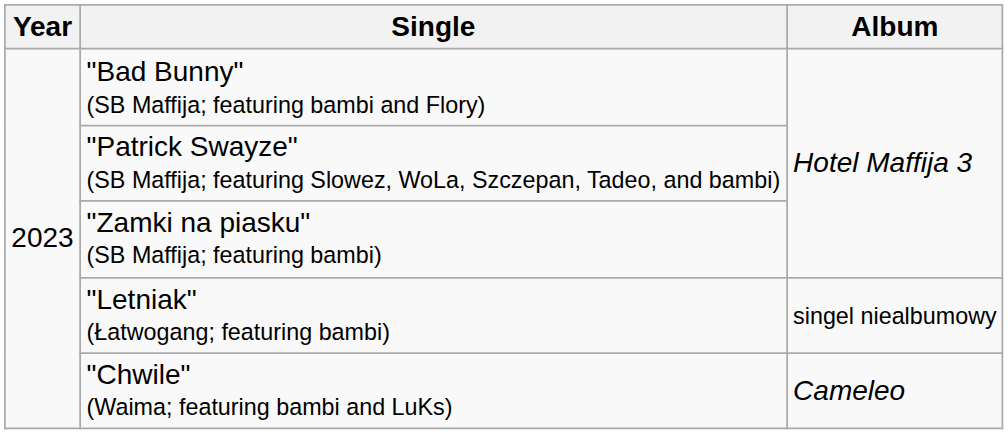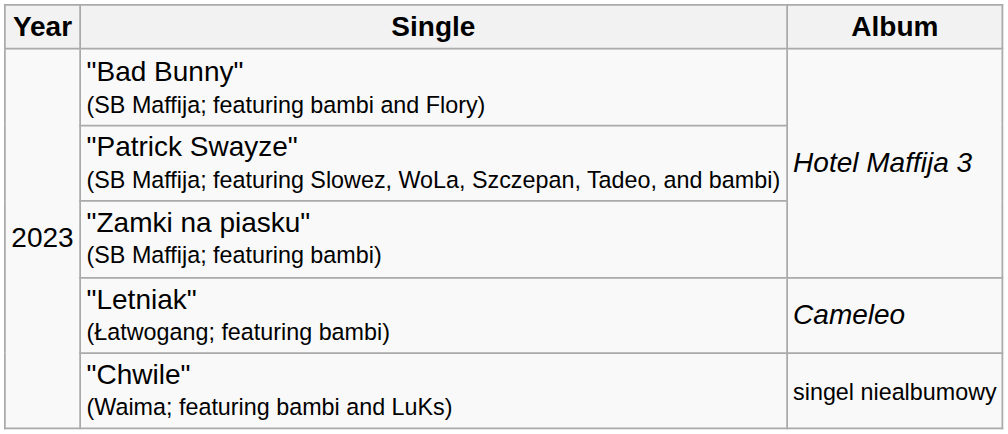 <table class="wikitable">
 <tr>
 <th>Year</th>
 <th>Single</th>
 <th>Album</th>
 </tr>
 <tr>
 <td rowspan="5">2023</td>
 <td>"Bad Bunny" <br><small>(SB Maffija; featuring bambi and Flory)</small></td>
 <td rowspan="3"><em>Hotel Maffija 3</em></td>
 </tr>
 <tr>
 <td>"Patrick Swayze" <br><small>(SB Maffija; featuring Slowez, WoLa, Szczepan, Tadeo, and bambi)</small></td>
 </tr>
 <tr>
 <td>"Zamki na piasku" <br><small>(SB Maffija; featuring bambi)</small></td>
 </tr>
 <tr>
 <td>"Letniak" <br><small>(Łatwogang; featuring bambi)</small></td>
-<td><small>singel niealbumowy</small></td>
+<td><em>Cameleo</em></td>
 </tr>
 <tr>
 <td>"Chwile" <br><small>(Waima; featuring bambi and LuKs)</small></td>
-<td><em>Cameleo</em></td>
+<td><small>singel niealbumowy</small></td>
 </tr>
 </table>
